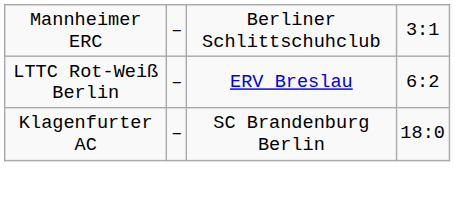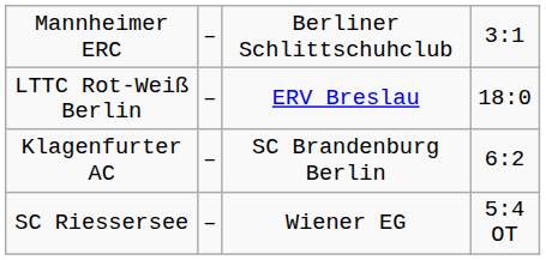 <table class="wikitable" width="50%">
 <tr align="center">
 <td>Mannheimer ERC</td>
 <td>–</td>
 <td>Berliner Schlittschuhclub</td>
 <td>3:1</td>
 </tr>
 <tr align="center">
 <td>LTTC Rot-Weiß Berlin</td>
 <td>–</td>
 <td><a href='#'>ERV Breslau</a></td>
-<td>6:2</td>
+<td>18:0</td>
 </tr>
 <tr align="center">
 <td>Klagenfurter AC</td>
 <td>–</td>
 <td>SC Brandenburg Berlin</td>
-<td>18:0</td>
+<td>6:2</td>
+</tr>
+<tr align="center">
+<td>SC Riessersee</td>
+<td>–</td>
+<td>Wiener EG</td>
+<td>5:4 OT</td>
 </tr>
 </table>
